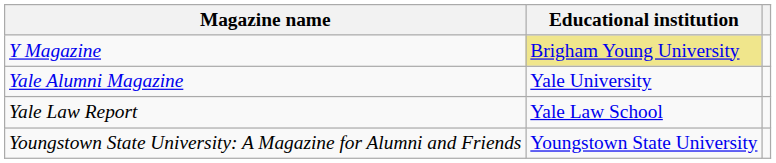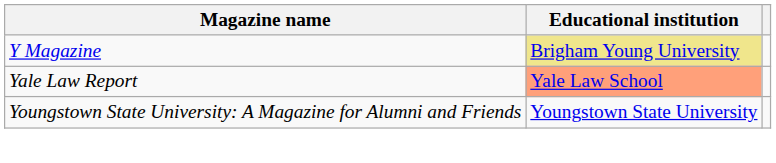 <table class="wikitable">
 <tr>
 <th>Magazine name</th>
 <th>Educational institution</th>
 <th></th>
 </tr>
 <tr>
 <td><em><a href='#'>Y Magazine</a></em></td>
 <td style="background: khaki;"><a href='#'>Brigham Young University</a></td>
 <td></td>
 </tr>
 <tr>
-<td><em><a href='#'>Yale Alumni Magazine</a></em></td>
-<td><a href='#'>Yale University</a></td>
-<td></td>
-</tr>
-<tr>
 <td><em>Yale Law Report</em></td>
-<td><a href='#'>Yale Law School</a></td>
+<td style="background: lightsalmon;"><a href='#'>Yale Law School</a></td>
 <td></td>
 </tr>
 <tr>
 <td><em>Youngstown State University: A Magazine for Alumni and Friends</em></td>
 <td><a href='#'>Youngstown State University</a></td>
 <td></td>
 </tr>
 </table>
